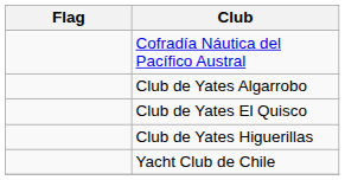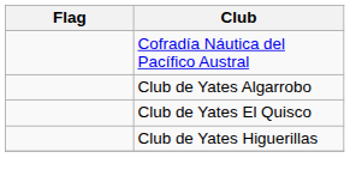 <table class="wikitable sortable">
 <tr>
 <th scope="col" style="width:120px;">Flag</th>
 <th scope="col" style="width:200px;">Club</th>
 </tr>
 <tr>
 <td></td>
 <td><a href='#'>Cofradía Náutica del Pacífico Austral</a></td>
 </tr>
 <tr>
 <td></td>
 <td>Club de Yates Algarrobo</td>
 </tr>
 <tr>
 <td></td>
 <td>Club de Yates El Quisco</td>
 </tr>
 <tr>
 <td></td>
 <td>Club de Yates Higuerillas</td>
 </tr>
 <tr>
-<td></td>
-<td>Yacht Club de Chile</td>
-</tr>
-<tr>
 </tr>
 </table>
